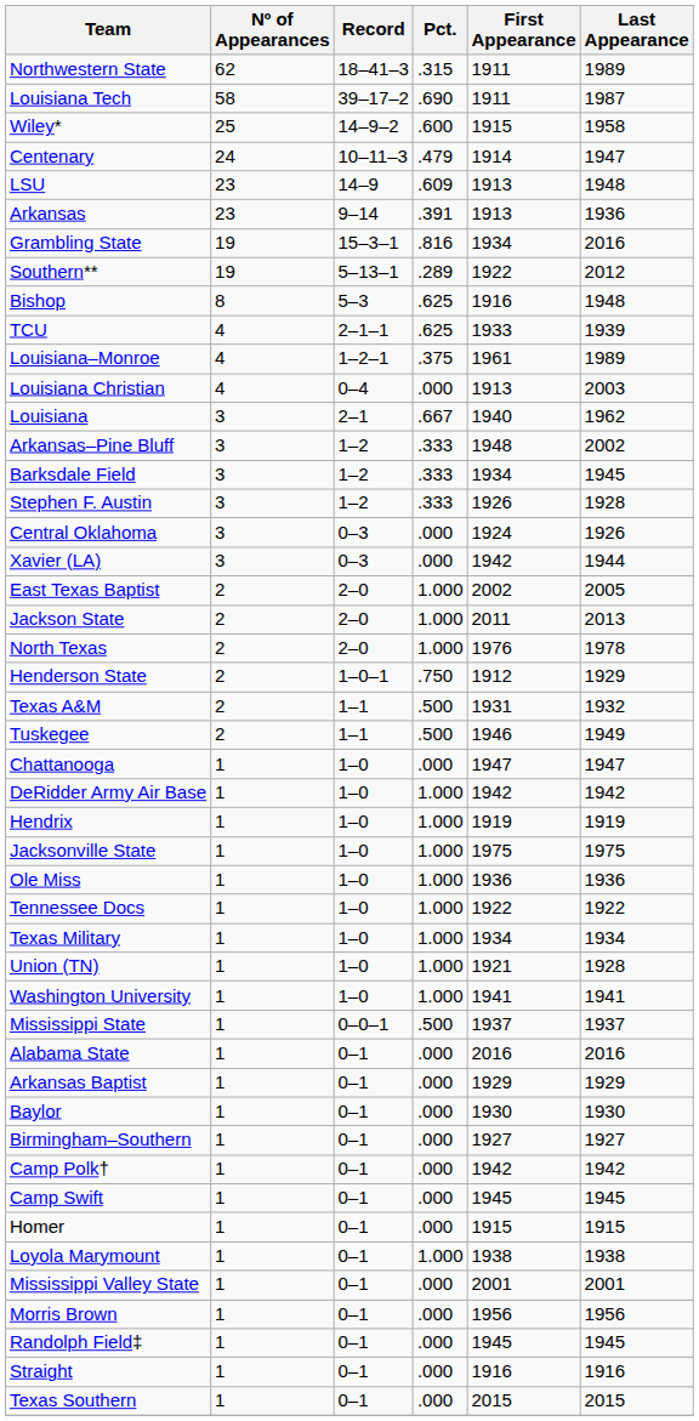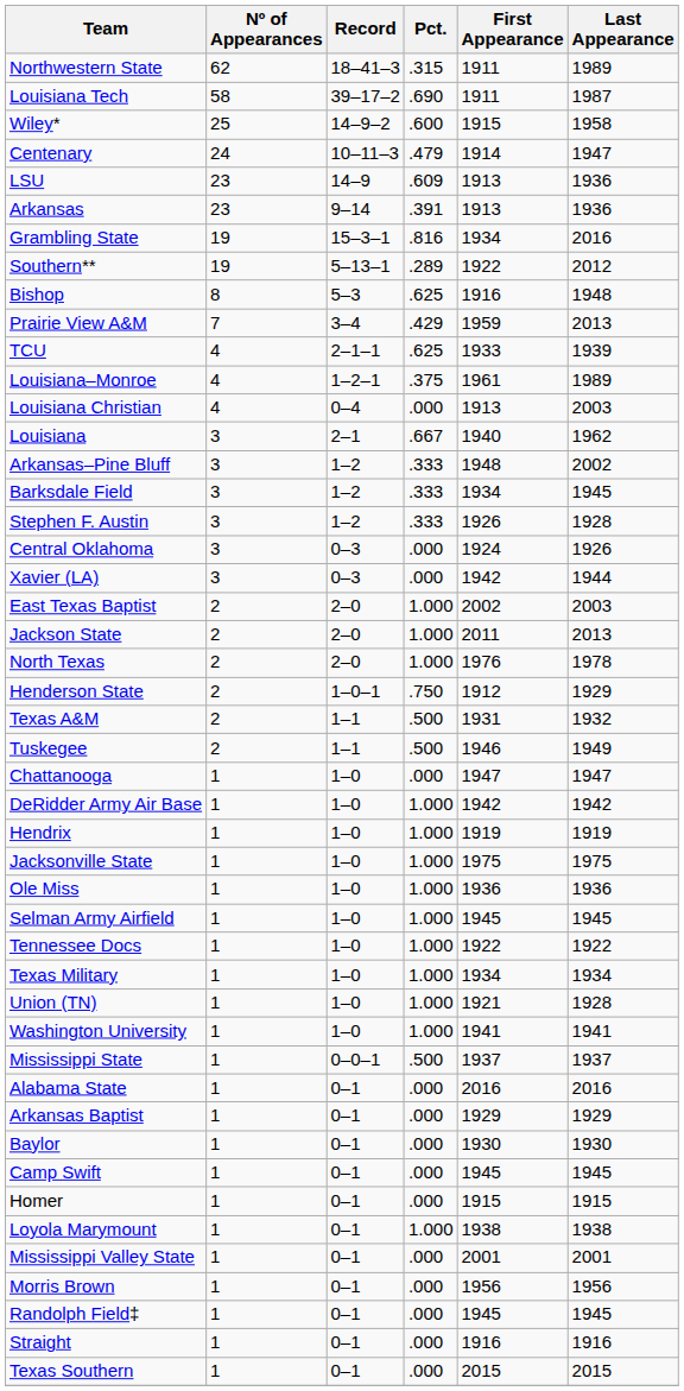 <table class="wikitable sortable">
 <tr>
 <th>Team</th>
 <th>Nº of<br>Appearances</th>
 <th>Record</th>
 <th>Pct.</th>
 <th>First<br>Appearance</th>
 <th>Last<br>Appearance</th>
 </tr>
 <tr>
 <td><a href='#'>Northwestern State</a></td>
 <td>62</td>
 <td>18–41–3</td>
 <td>.315</td>
 <td>1911</td>
 <td>1989</td>
 </tr>
 <tr>
 <td><a href='#'>Louisiana Tech</a></td>
 <td>58</td>
 <td>39–17–2</td>
 <td>.690</td>
 <td>1911</td>
 <td>1987</td>
 </tr>
 <tr>
 <td><a href='#'>Wiley</a>*</td>
 <td>25</td>
 <td>14–9–2</td>
 <td>.600</td>
 <td>1915</td>
 <td>1958</td>
 </tr>
 <tr>
 <td><a href='#'>Centenary</a></td>
 <td>24</td>
 <td>10–11–3</td>
 <td>.479</td>
 <td>1914</td>
 <td>1947</td>
 </tr>
 <tr>
 <td><a href='#'>LSU</a></td>
 <td>23</td>
 <td>14–9</td>
 <td>.609</td>
 <td>1913</td>
-<td>1948</td>
+<td>1936</td>
 </tr>
 <tr>
 <td><a href='#'>Arkansas</a></td>
 <td>23</td>
 <td>9–14</td>
 <td>.391</td>
 <td>1913</td>
 <td>1936</td>
 </tr>
 <tr>
 <td><a href='#'>Grambling State</a></td>
 <td>19</td>
 <td>15–3–1</td>
 <td>.816</td>
 <td>1934</td>
 <td>2016</td>
 </tr>
 <tr>
 <td><a href='#'>Southern</a>**</td>
 <td>19</td>
 <td>5–13–1</td>
 <td>.289</td>
 <td>1922</td>
 <td>2012</td>
 </tr>
 <tr>
 <td><a href='#'>Bishop</a></td>
 <td>8</td>
 <td>5–3</td>
 <td>.625</td>
 <td>1916</td>
 <td>1948</td>
+</tr>
+<tr>
+<td><a href='#'>Prairie View A&M</a></td>
+<td>7</td>
+<td>3–4</td>
+<td>.429</td>
+<td>1959</td>
+<td>2013</td>
 </tr>
 <tr>
 <td><a href='#'>TCU</a></td>
 <td>4</td>
 <td>2–1–1</td>
 <td>.625</td>
 <td>1933</td>
 <td>1939</td>
 </tr>
 <tr>
 <td><a href='#'>Louisiana–Monroe</a></td>
 <td>4</td>
 <td>1–2–1</td>
 <td>.375</td>
 <td>1961</td>
 <td>1989</td>
 </tr>
 <tr>
 <td><a href='#'>Louisiana Christian</a></td>
 <td>4</td>
 <td>0–4</td>
 <td>.000</td>
 <td>1913</td>
 <td>2003</td>
 </tr>
 <tr>
 <td><a href='#'>Louisiana</a></td>
 <td>3</td>
 <td>2–1</td>
 <td>.667</td>
 <td>1940</td>
 <td>1962</td>
 </tr>
 <tr>
 <td><a href='#'>Arkansas–Pine Bluff</a></td>
 <td>3</td>
 <td>1–2</td>
 <td>.333</td>
 <td>1948</td>
 <td>2002</td>
 </tr>
 <tr>
 <td><a href='#'>Barksdale Field</a></td>
 <td>3</td>
 <td>1–2</td>
 <td>.333</td>
 <td>1934</td>
 <td>1945</td>
 </tr>
 <tr>
 <td><a href='#'>Stephen F. Austin</a></td>
 <td>3</td>
 <td>1–2</td>
 <td>.333</td>
 <td>1926</td>
 <td>1928</td>
 </tr>
 <tr>
 <td><a href='#'>Central Oklahoma</a></td>
 <td>3</td>
 <td>0–3</td>
 <td>.000</td>
 <td>1924</td>
 <td>1926</td>
 </tr>
 <tr>
 <td><a href='#'>Xavier (LA)</a></td>
 <td>3</td>
 <td>0–3</td>
 <td>.000</td>
 <td>1942</td>
 <td>1944</td>
 </tr>
 <tr>
 <td><a href='#'>East Texas Baptist</a></td>
 <td>2</td>
 <td>2–0</td>
 <td>1.000</td>
 <td>2002</td>
-<td>2005</td>
+<td>2003</td>
 </tr>
 <tr>
 <td><a href='#'>Jackson State</a></td>
 <td>2</td>
 <td>2–0</td>
 <td>1.000</td>
 <td>2011</td>
 <td>2013</td>
 </tr>
 <tr>
 <td><a href='#'>North Texas</a></td>
 <td>2</td>
 <td>2–0</td>
 <td>1.000</td>
 <td>1976</td>
 <td>1978</td>
 </tr>
 <tr>
 <td><a href='#'>Henderson State</a></td>
 <td>2</td>
 <td>1–0–1</td>
 <td>.750</td>
 <td>1912</td>
 <td>1929</td>
 </tr>
 <tr>
 <td><a href='#'>Texas A&M</a></td>
 <td>2</td>
 <td>1–1</td>
 <td>.500</td>
 <td>1931</td>
 <td>1932</td>
 </tr>
 <tr>
 <td><a href='#'>Tuskegee</a></td>
 <td>2</td>
 <td>1–1</td>
 <td>.500</td>
 <td>1946</td>
 <td>1949</td>
 </tr>
 <tr>
 <td><a href='#'>Chattanooga</a></td>
 <td>1</td>
 <td>1–0</td>
 <td>.000</td>
 <td>1947</td>
 <td>1947</td>
 </tr>
 <tr>
 <td><a href='#'>DeRidder Army Air Base</a></td>
 <td>1</td>
 <td>1–0</td>
 <td>1.000</td>
 <td>1942</td>
 <td>1942</td>
 </tr>
 <tr>
 <td><a href='#'>Hendrix</a></td>
 <td>1</td>
 <td>1–0</td>
 <td>1.000</td>
 <td>1919</td>
 <td>1919</td>
 </tr>
 <tr>
 <td><a href='#'>Jacksonville State</a></td>
 <td>1</td>
 <td>1–0</td>
 <td>1.000</td>
 <td>1975</td>
 <td>1975</td>
 </tr>
 <tr>
 <td><a href='#'>Ole Miss</a></td>
 <td>1</td>
 <td>1–0</td>
 <td>1.000</td>
 <td>1936</td>
 <td>1936</td>
 </tr>
 <tr>
+<td><a href='#'>Selman Army Airfield</a></td>
+<td>1</td>
+<td>1–0</td>
+<td>1.000</td>
+<td>1945</td>
+<td>1945</td>
+</tr>
+<tr>
 <td><a href='#'>Tennessee Docs</a></td>
 <td>1</td>
 <td>1–0</td>
 <td>1.000</td>
 <td>1922</td>
 <td>1922</td>
 </tr>
 <tr>
 <td><a href='#'>Texas Military</a></td>
 <td>1</td>
 <td>1–0</td>
 <td>1.000</td>
 <td>1934</td>
 <td>1934</td>
 </tr>
 <tr>
 <td><a href='#'>Union (TN)</a></td>
 <td>1</td>
 <td>1–0</td>
 <td>1.000</td>
 <td>1921</td>
 <td>1928</td>
 </tr>
 <tr>
 <td><a href='#'>Washington University</a></td>
 <td>1</td>
 <td>1–0</td>
 <td>1.000</td>
 <td>1941</td>
 <td>1941</td>
 </tr>
 <tr>
 <td><a href='#'>Mississippi State</a></td>
 <td>1</td>
 <td>0–0–1</td>
 <td>.500</td>
 <td>1937</td>
 <td>1937</td>
 </tr>
 <tr>
 <td><a href='#'>Alabama State</a></td>
 <td>1</td>
 <td>0–1</td>
 <td>.000</td>
 <td>2016</td>
 <td>2016</td>
 </tr>
 <tr>
 <td><a href='#'>Arkansas Baptist</a></td>
 <td>1</td>
 <td>0–1</td>
 <td>.000</td>
 <td>1929</td>
 <td>1929</td>
 </tr>
 <tr>
 <td><a href='#'>Baylor</a></td>
 <td>1</td>
 <td>0–1</td>
 <td>.000</td>
 <td>1930</td>
 <td>1930</td>
-</tr>
-<tr>
-<td><a href='#'>Birmingham–Southern</a></td>
-<td>1</td>
-<td>0–1</td>
-<td>.000</td>
-<td>1927</td>
-<td>1927</td>
-</tr>
-<tr>
-<td><a href='#'>Camp Polk</a>†</td>
-<td>1</td>
-<td>0–1</td>
-<td>.000</td>
-<td>1942</td>
-<td>1942</td>
 </tr>
 <tr>
 <td><a href='#'>Camp Swift</a></td>
 <td>1</td>
 <td>0–1</td>
 <td>.000</td>
 <td>1945</td>
 <td>1945</td>
 </tr>
 <tr>
 <td>Homer</td>
 <td>1</td>
 <td>0–1</td>
 <td>.000</td>
 <td>1915</td>
 <td>1915</td>
 </tr>
 <tr>
 <td><a href='#'>Loyola Marymount</a></td>
 <td>1</td>
 <td>0–1</td>
 <td>1.000</td>
 <td>1938</td>
 <td>1938</td>
 </tr>
 <tr>
 <td><a href='#'>Mississippi Valley State</a></td>
 <td>1</td>
 <td>0–1</td>
 <td>.000</td>
 <td>2001</td>
 <td>2001</td>
 </tr>
 <tr>
 <td><a href='#'>Morris Brown</a></td>
 <td>1</td>
 <td>0–1</td>
 <td>.000</td>
 <td>1956</td>
 <td>1956</td>
 </tr>
 <tr>
 <td><a href='#'>Randolph Field</a>‡</td>
 <td>1</td>
 <td>0–1</td>
 <td>.000</td>
 <td>1945</td>
 <td>1945</td>
 </tr>
 <tr>
 <td><a href='#'>Straight</a></td>
 <td>1</td>
 <td>0–1</td>
 <td>.000</td>
 <td>1916</td>
 <td>1916</td>
 </tr>
 <tr>
 <td><a href='#'>Texas Southern</a></td>
 <td>1</td>
 <td>0–1</td>
 <td>.000</td>
 <td>2015</td>
 <td>2015</td>
 </tr>
 <tr>
 </tr>
 </table>
